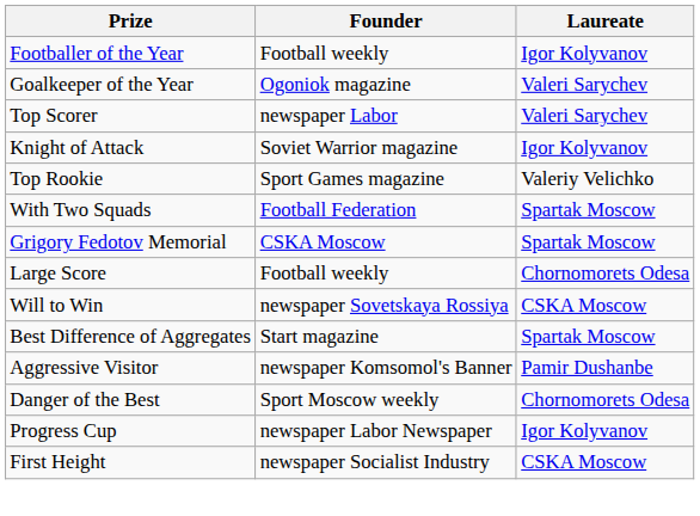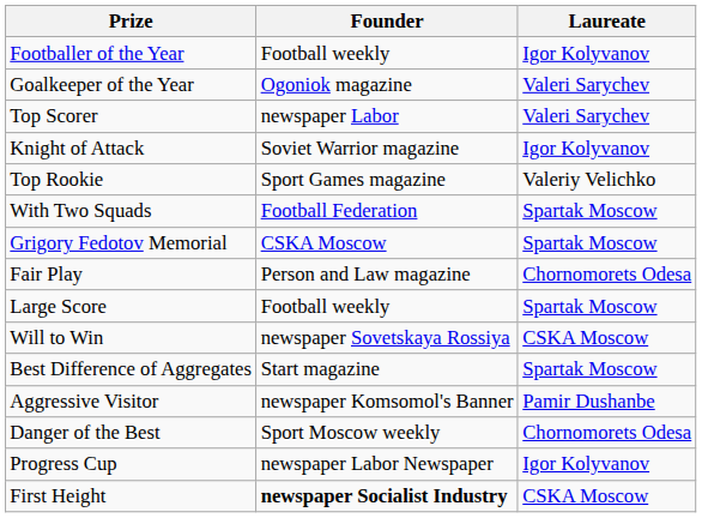 <table class="wikitable">
 <tr>
 <th>Prize</th>
 <th>Founder</th>
 <th>Laureate</th>
 </tr>
 <tr>
 <td><a href='#'>Footballer of the Year</a></td>
 <td>Football weekly</td>
 <td><a href='#'>Igor Kolyvanov</a></td>
 </tr>
 <tr>
 <td>Goalkeeper of the Year</td>
 <td><a href='#'>Ogoniok</a> magazine</td>
 <td><a href='#'>Valeri Sarychev</a></td>
 </tr>
 <tr>
 <td>Top Scorer</td>
 <td>newspaper <a href='#'>Labor</a></td>
 <td><a href='#'>Valeri Sarychev</a></td>
 </tr>
 <tr>
 <td>Knight of Attack</td>
 <td>Soviet Warrior magazine</td>
 <td><a href='#'>Igor Kolyvanov</a></td>
 </tr>
 <tr>
 <td>Top Rookie</td>
 <td>Sport Games magazine</td>
 <td>Valeriy Velichko</td>
 </tr>
 <tr>
 <td>With Two Squads</td>
 <td><a href='#'>Football Federation</a></td>
 <td><a href='#'>Spartak Moscow</a></td>
 </tr>
 <tr>
 <td><a href='#'>Grigory Fedotov</a> Memorial</td>
 <td><a href='#'>CSKA Moscow</a></td>
 <td><a href='#'>Spartak Moscow</a></td>
 </tr>
 <tr>
+<td>Fair Play</td>
+<td>Person and Law magazine</td>
+<td><a href='#'>Chornomorets Odesa</a></td>
+</tr>
+<tr>
 <td>Large Score</td>
 <td>Football weekly</td>
-<td><a href='#'>Chornomorets Odesa</a></td>
+<td><a href='#'>Spartak Moscow</a></td>
 </tr>
 <tr>
 <td>Will to Win</td>
 <td>newspaper <a href='#'>Sovetskaya Rossiya</a></td>
 <td><a href='#'>CSKA Moscow</a></td>
 </tr>
 <tr>
 <td>Best Difference of Aggregates</td>
 <td>Start magazine</td>
 <td><a href='#'>Spartak Moscow</a></td>
 </tr>
 <tr>
 <td>Aggressive Visitor</td>
 <td>newspaper Komsomol's Banner</td>
 <td><a href='#'>Pamir Dushanbe</a></td>
 </tr>
 <tr>
 <td>Danger of the Best</td>
 <td>Sport Moscow weekly</td>
 <td><a href='#'>Chornomorets Odesa</a></td>
 </tr>
 <tr>
 <td>Progress Cup</td>
 <td>newspaper Labor Newspaper</td>
 <td><a href='#'>Igor Kolyvanov</a></td>
 </tr>
 <tr>
 <td>First Height</td>
-<td>newspaper Socialist Industry</td>
+<td><strong>newspaper Socialist Industry</strong></td>
 <td><a href='#'>CSKA Moscow</a></td>
 </tr>
 </table>
